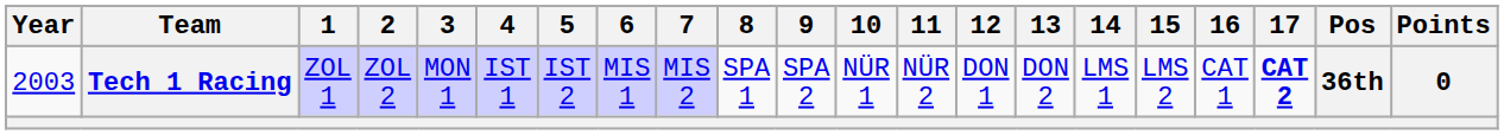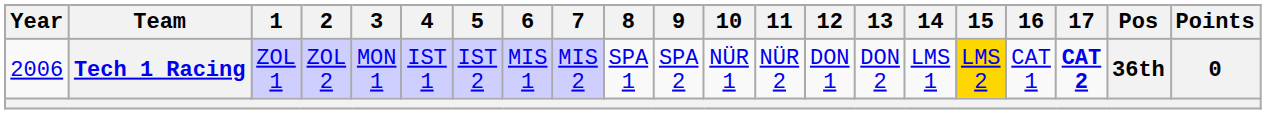 <table class="wikitable" style="text-align:center; font-size:85%">
 <tr>
 <th>Year</th>
 <th>Team</th>
 <th>1</th>
 <th>2</th>
 <th>3</th>
 <th>4</th>
 <th>5</th>
 <th>6</th>
 <th>7</th>
 <th>8</th>
 <th>9</th>
 <th>10</th>
 <th>11</th>
 <th>12</th>
 <th>13</th>
 <th>14</th>
 <th>15</th>
 <th>16</th>
 <th>17</th>
 <th>Pos</th>
 <th>Points</th>
 </tr>
 <tr>
-<td><a href='#'>2003</a></td>
+<td><a href='#'>2006</a></td>
 <th nowrap><a href='#'>Tech 1 Racing</a></th>
 <td style="background:#CFCFFF;"><a href='#'>ZOL<br>1</a><br></td>
 <td style="background:#CFCFFF;"><a href='#'>ZOL<br>2</a><br></td>
 <td style="background:#CFCFFF;"><a href='#'>MON<br>1</a><br></td>
 <td style="background:#CFCFFF;"><a href='#'>IST<br>1</a><br></td>
 <td style="background:#CFCFFF;"><a href='#'>IST<br>2</a><br></td>
 <td style="background:#CFCFFF;"><a href='#'>MIS<br>1</a><br></td>
 <td style="background:#CFCFFF;"><a href='#'>MIS<br>2</a><br></td>
 <td><a href='#'>SPA<br>1</a></td>
 <td><a href='#'>SPA<br>2</a></td>
 <td><a href='#'>NÜR<br>1</a></td>
 <td><a href='#'>NÜR<br>2</a></td>
 <td><a href='#'>DON<br>1</a></td>
 <td><a href='#'>DON<br>2</a></td>
 <td><a href='#'>LMS<br>1</a></td>
-<td><a href='#'>LMS<br>2</a></td>
+<td style="background: gold;"><a href='#'>LMS<br>2</a></td>
 <td><a href='#'>CAT<br>1</a></td>
 <td><strong><a href='#'>CAT<br>2</a></strong></td>
 <th>36th</th>
 <th>0</th>
 </tr>
 <tr>
 <th colspan="21"></th>
 </tr>
 </table>
